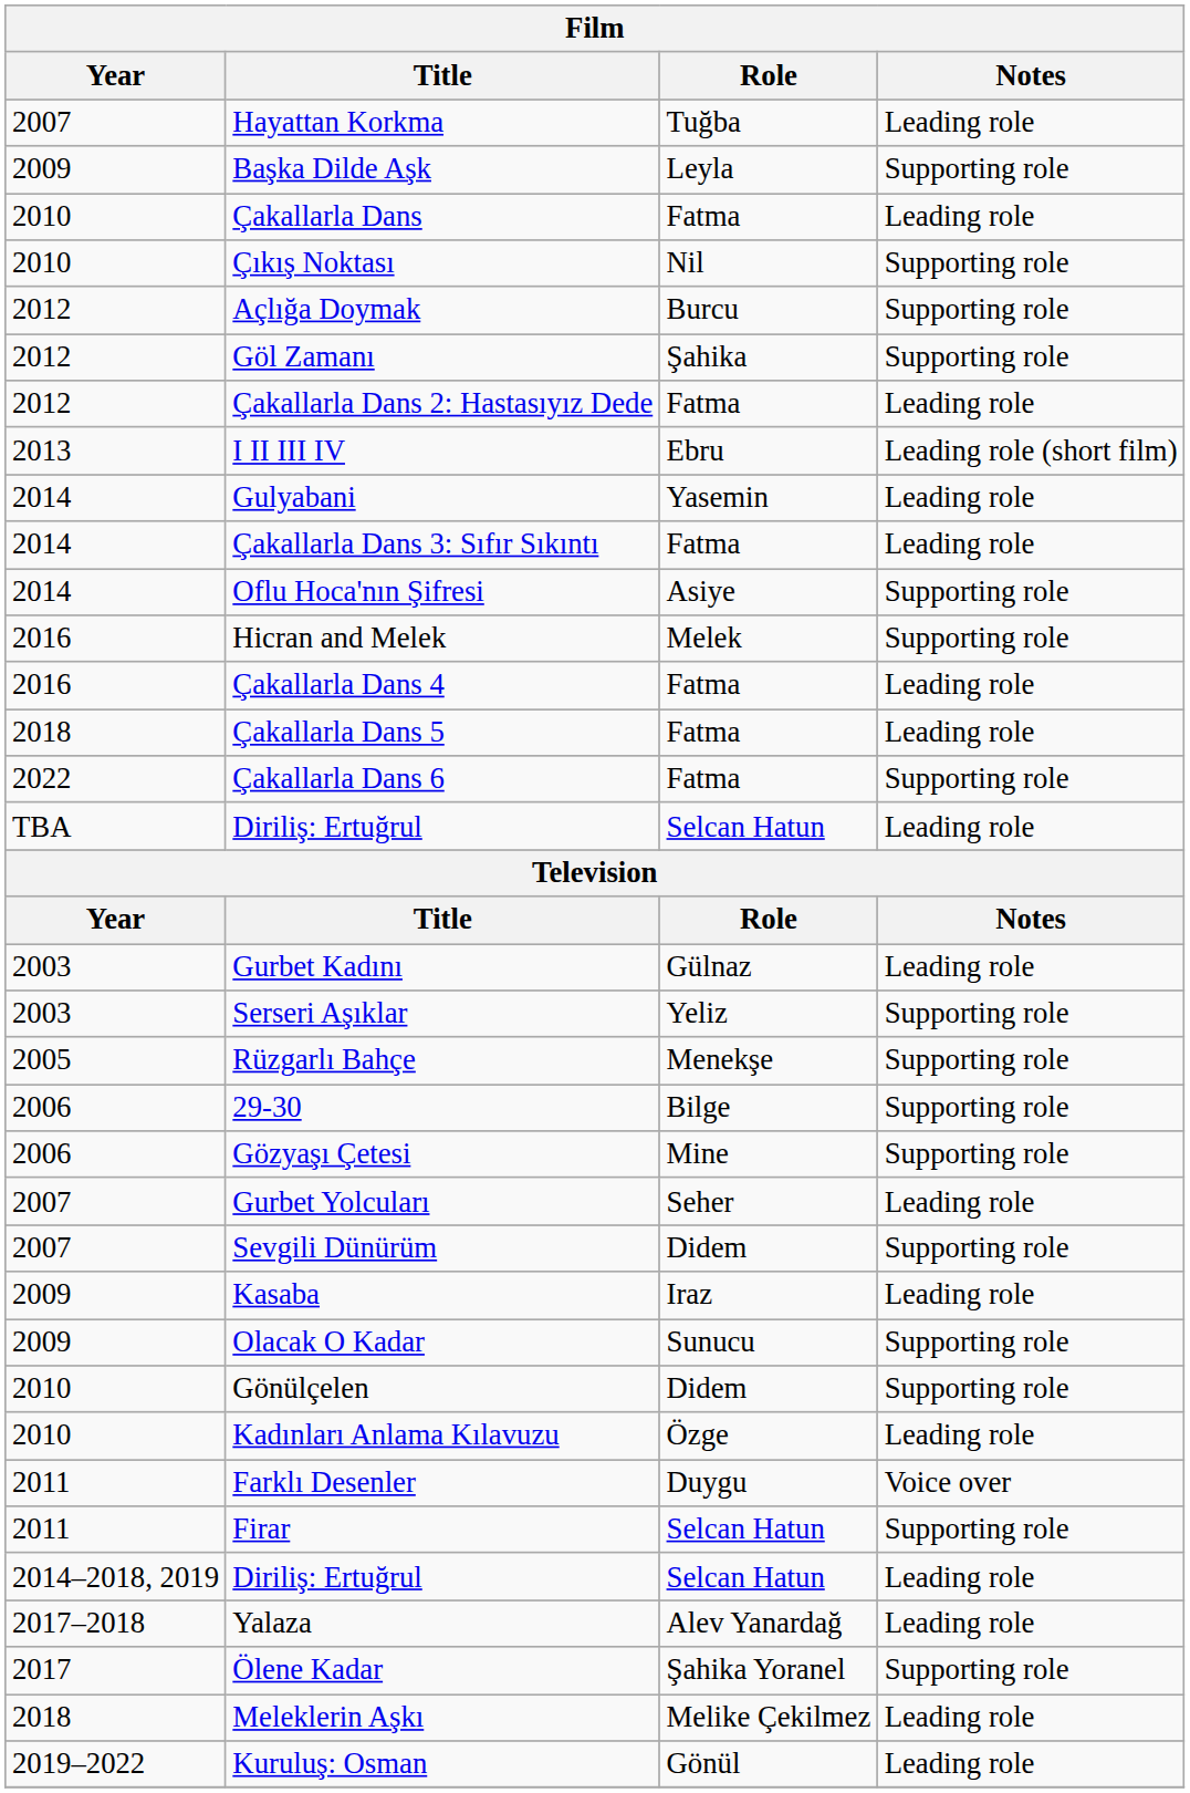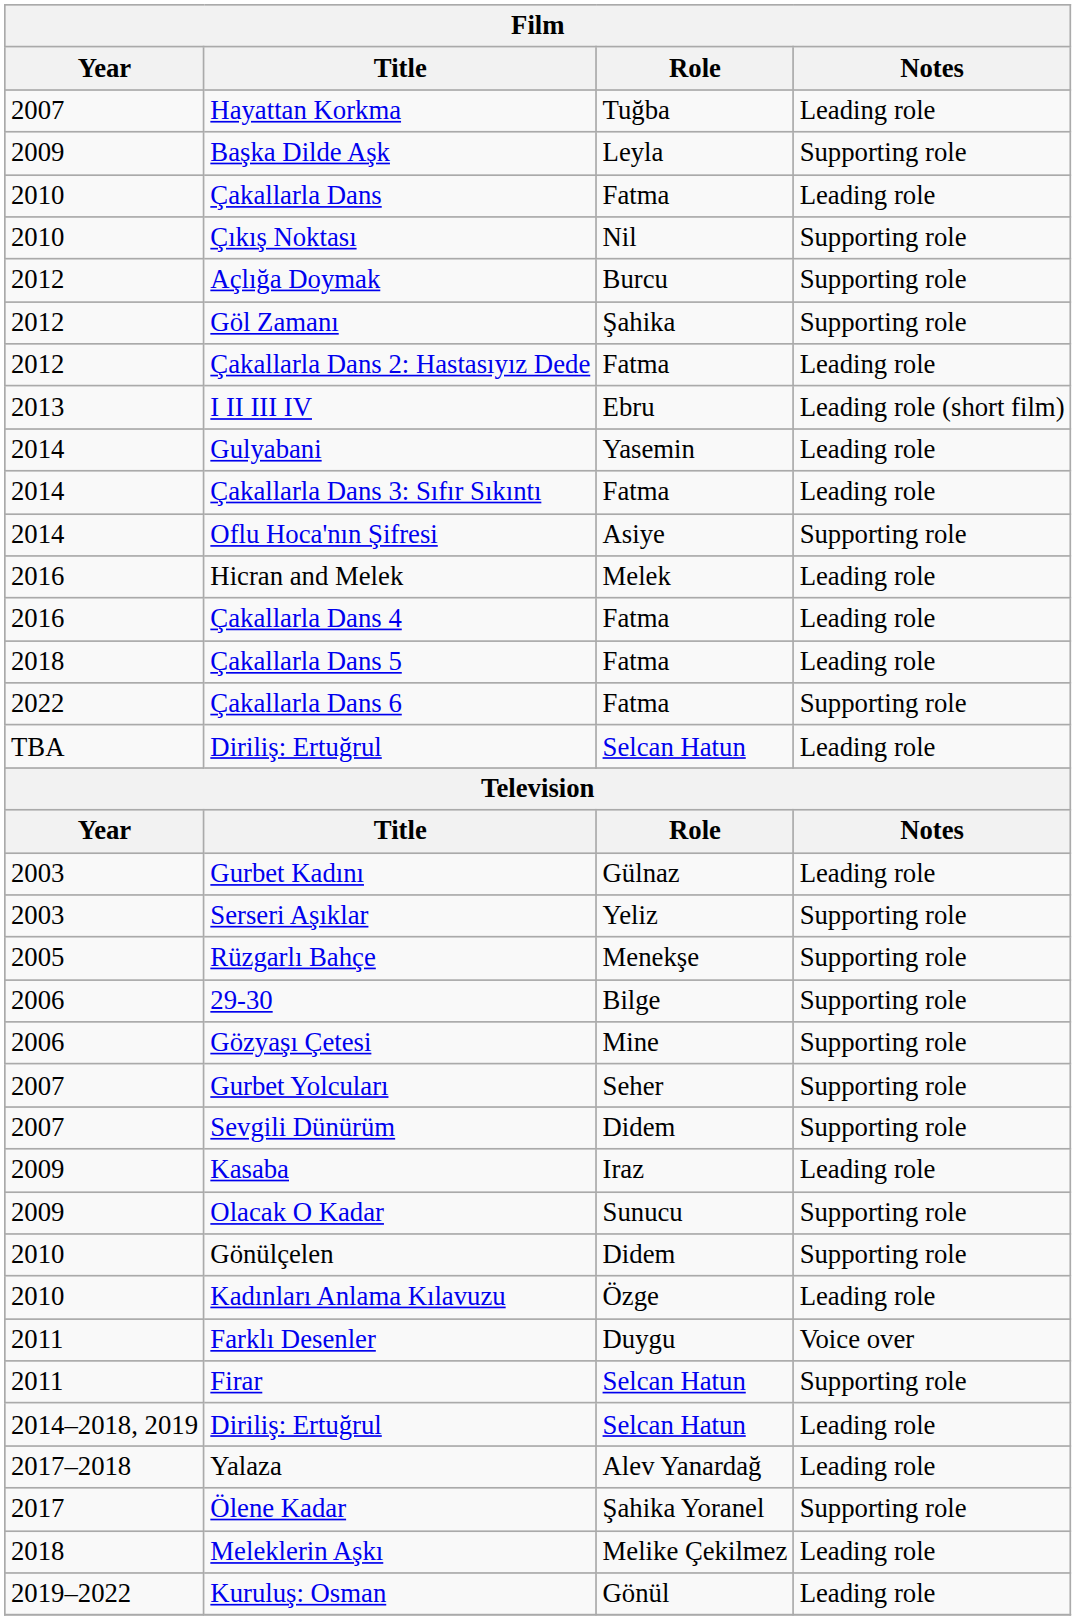 <table class="wikitable">
 <tr>
 <th colspan="4">Film</th>
 </tr>
 <tr>
 <th>Year</th>
 <th>Title</th>
 <th>Role</th>
 <th>Notes</th>
 </tr>
 <tr>
 <td>2007</td>
 <td><a href='#'>Hayattan Korkma</a></td>
 <td>Tuğba</td>
 <td>Leading role</td>
 </tr>
 <tr>
 <td>2009</td>
 <td><a href='#'>Başka Dilde Aşk</a></td>
 <td>Leyla</td>
 <td>Supporting role</td>
 </tr>
 <tr>
 <td>2010</td>
 <td><a href='#'>Çakallarla Dans</a></td>
 <td>Fatma</td>
 <td>Leading role</td>
 </tr>
 <tr>
 <td>2010</td>
 <td><a href='#'>Çıkış Noktası</a></td>
 <td>Nil</td>
 <td>Supporting role</td>
 </tr>
 <tr>
 <td>2012</td>
 <td><a href='#'>Açlığa Doymak</a></td>
 <td>Burcu</td>
 <td>Supporting role</td>
 </tr>
 <tr>
 <td>2012</td>
 <td><a href='#'>Göl Zamanı</a></td>
 <td>Şahika</td>
 <td>Supporting role</td>
 </tr>
 <tr>
 <td>2012</td>
 <td><a href='#'>Çakallarla Dans 2: Hastasıyız Dede</a></td>
 <td>Fatma</td>
 <td>Leading role</td>
 </tr>
 <tr>
 <td>2013</td>
 <td><a href='#'>I II III IV</a></td>
 <td>Ebru</td>
 <td>Leading role (short film)</td>
 </tr>
 <tr>
 <td>2014</td>
 <td><a href='#'>Gulyabani</a></td>
 <td>Yasemin</td>
 <td>Leading role</td>
 </tr>
 <tr>
 <td>2014</td>
 <td><a href='#'>Çakallarla Dans 3: Sıfır Sıkıntı</a></td>
 <td>Fatma</td>
 <td>Leading role</td>
 </tr>
 <tr>
 <td>2014</td>
 <td><a href='#'>Oflu Hoca'nın Şifresi</a></td>
 <td>Asiye</td>
 <td>Supporting role</td>
 </tr>
 <tr>
 <td>2016</td>
 <td>Hicran and Melek</td>
 <td>Melek</td>
-<td>Supporting role</td>
+<td>Leading role</td>
 </tr>
 <tr>
 <td>2016</td>
 <td><a href='#'>Çakallarla Dans 4</a></td>
 <td>Fatma</td>
 <td>Leading role</td>
 </tr>
 <tr>
 <td>2018</td>
 <td><a href='#'>Çakallarla Dans 5</a></td>
 <td>Fatma</td>
 <td>Leading role</td>
 </tr>
 <tr>
 <td>2022</td>
 <td><a href='#'>Çakallarla Dans 6</a></td>
 <td>Fatma</td>
 <td>Supporting role</td>
 </tr>
 <tr>
 <td>TBA</td>
 <td><a href='#'>Diriliş: Ertuğrul</a></td>
 <td><a href='#'>Selcan Hatun</a></td>
 <td>Leading role</td>
 </tr>
 <tr>
 <th colspan="4">Television</th>
 </tr>
 <tr>
 <th>Year</th>
 <th>Title</th>
 <th>Role</th>
 <th>Notes</th>
 </tr>
 <tr>
 <td>2003</td>
 <td><a href='#'>Gurbet Kadını</a></td>
 <td>Gülnaz</td>
 <td>Leading role</td>
 </tr>
 <tr>
 <td>2003</td>
 <td><a href='#'>Serseri Aşıklar</a></td>
 <td>Yeliz</td>
 <td>Supporting role</td>
 </tr>
 <tr>
 <td>2005</td>
 <td><a href='#'>Rüzgarlı Bahçe</a></td>
 <td>Menekşe</td>
 <td>Supporting role</td>
 </tr>
 <tr>
 <td>2006</td>
 <td><a href='#'>29-30</a></td>
 <td>Bilge</td>
 <td>Supporting role</td>
 </tr>
 <tr>
 <td>2006</td>
 <td><a href='#'>Gözyaşı Çetesi</a></td>
 <td>Mine</td>
 <td>Supporting role</td>
 </tr>
 <tr>
 <td>2007</td>
 <td><a href='#'>Gurbet Yolcuları</a></td>
 <td>Seher</td>
-<td>Leading role</td>
+<td>Supporting role</td>
 </tr>
 <tr>
 <td>2007</td>
 <td><a href='#'>Sevgili Dünürüm</a></td>
 <td>Didem</td>
 <td>Supporting role</td>
 </tr>
 <tr>
 <td>2009</td>
 <td><a href='#'>Kasaba</a></td>
 <td>Iraz</td>
 <td>Leading role</td>
 </tr>
 <tr>
 <td>2009</td>
 <td><a href='#'>Olacak O Kadar</a></td>
 <td>Sunucu</td>
 <td>Supporting role</td>
 </tr>
 <tr>
 <td>2010</td>
 <td>Gönülçelen</td>
 <td>Didem</td>
 <td>Supporting role</td>
 </tr>
 <tr>
 <td>2010</td>
 <td><a href='#'>Kadınları Anlama Kılavuzu</a></td>
 <td>Özge</td>
 <td>Leading role</td>
 </tr>
 <tr>
 <td>2011</td>
 <td><a href='#'>Farklı Desenler</a></td>
 <td>Duygu</td>
 <td>Voice over</td>
 </tr>
 <tr>
 <td>2011</td>
 <td><a href='#'>Firar</a></td>
 <td><a href='#'>Selcan Hatun</a></td>
 <td>Supporting role</td>
 </tr>
 <tr>
 <td>2014–2018, 2019</td>
 <td><a href='#'>Diriliş: Ertuğrul</a></td>
 <td><a href='#'>Selcan Hatun</a></td>
 <td>Leading role</td>
 </tr>
 <tr>
 <td>2017–2018</td>
 <td>Yalaza</td>
 <td>Alev Yanardağ</td>
 <td>Leading role</td>
 </tr>
 <tr>
 <td>2017</td>
 <td><a href='#'>Ölene Kadar</a></td>
 <td>Şahika Yoranel</td>
 <td>Supporting role</td>
 </tr>
 <tr>
 <td>2018</td>
 <td><a href='#'>Meleklerin Aşkı</a></td>
 <td>Melike Çekilmez</td>
 <td>Leading role</td>
 </tr>
 <tr>
 <td>2019–2022</td>
 <td><a href='#'>Kuruluş: Osman</a></td>
 <td>Gönül</td>
 <td>Leading role</td>
 </tr>
 <tr>
 </tr>
 </table>
